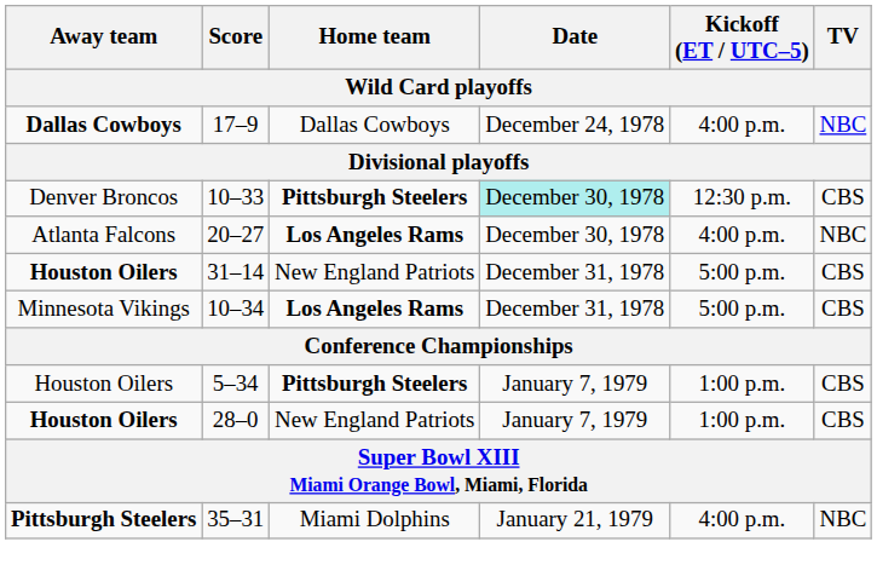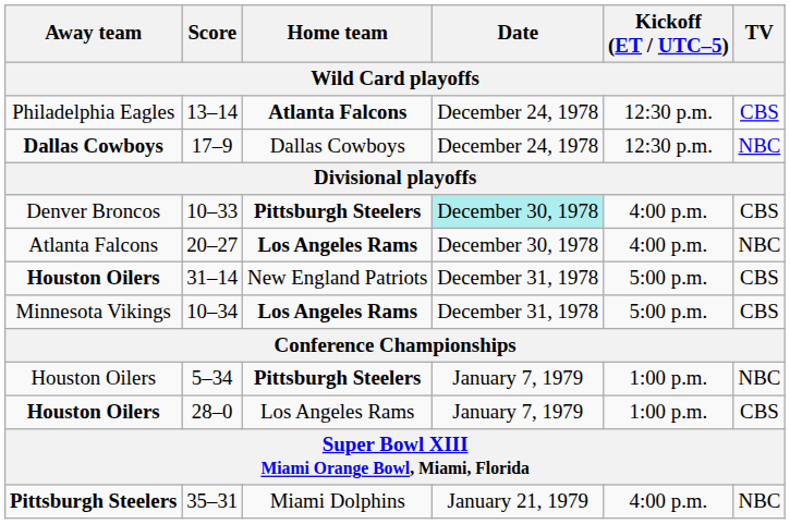 <table class="wikitable" style="font-size:92%; text-align:center;">
 <tr>
 <th>Away team</th>
 <th>Score</th>
 <th>Home team</th>
 <th>Date</th>
 <th>Kickoff<br>(<a href='#'>ET</a> / <a href='#'>UTC–5</a>)</th>
 <th>TV</th>
 </tr>
 <tr>
 <th colspan="6">Wild Card playoffs</th>
 </tr>
 <tr>
+<td>Philadelphia Eagles</td>
+<td>13–14</td>
+<td><strong>Atlanta Falcons</strong></td>
+<td>December 24, 1978</td>
+<td>12:30 p.m.</td>
+<td><a href='#'>CBS</a></td>
+</tr>
+<tr>
 <td><strong>Dallas Cowboys</strong></td>
 <td>17–9</td>
 <td>Dallas Cowboys</td>
 <td>December 24, 1978</td>
-<td>4:00 p.m.</td>
+<td>12:30 p.m.</td>
 <td><a href='#'>NBC</a></td>
 </tr>
 <tr>
 <th colspan="6">Divisional playoffs</th>
 </tr>
 <tr>
 <td>Denver Broncos</td>
 <td>10–33</td>
 <td><strong>Pittsburgh Steelers</strong></td>
 <td style="background: paleturquoise;">December 30, 1978</td>
-<td>12:30 p.m.</td>
+<td>4:00 p.m.</td>
 <td>CBS</td>
 </tr>
 <tr>
 <td>Atlanta Falcons</td>
 <td>20–27</td>
 <td><strong>Los Angeles Rams</strong></td>
 <td>December 30, 1978</td>
 <td>4:00 p.m.</td>
 <td>NBC</td>
 </tr>
 <tr>
 <td><strong>Houston Oilers</strong></td>
 <td>31–14</td>
 <td>New England Patriots</td>
 <td>December 31, 1978</td>
 <td>5:00 p.m.</td>
 <td>CBS</td>
 </tr>
 <tr>
 <td>Minnesota Vikings</td>
 <td>10–34</td>
 <td><strong>Los Angeles Rams</strong></td>
 <td>December 31, 1978</td>
 <td>5:00 p.m.</td>
 <td>CBS</td>
 </tr>
 <tr>
 <th colspan="6">Conference Championships</th>
 </tr>
 <tr>
 <td>Houston Oilers</td>
 <td>5–34</td>
 <td><strong>Pittsburgh Steelers</strong></td>
 <td>January 7, 1979</td>
 <td>1:00 p.m.</td>
-<td>CBS</td>
+<td>NBC</td>
 </tr>
 <tr>
 <td><strong>Houston Oilers</strong></td>
 <td>28–0</td>
-<td>New England Patriots</td>
+<td>Los Angeles Rams</td>
 <td>January 7, 1979</td>
 <td>1:00 p.m.</td>
 <td>CBS</td>
 </tr>
 <tr>
 <th colspan="6"><a href='#'>Super Bowl XIII</a><br><small><a href='#'>Miami Orange Bowl</a>, Miami, Florida</small></th>
 </tr>
 <tr>
 <td><strong>Pittsburgh Steelers</strong></td>
 <td>35–31</td>
 <td>Miami Dolphins</td>
 <td>January 21, 1979</td>
 <td>4:00 p.m.</td>
 <td>NBC</td>
 </tr>
 </table>
